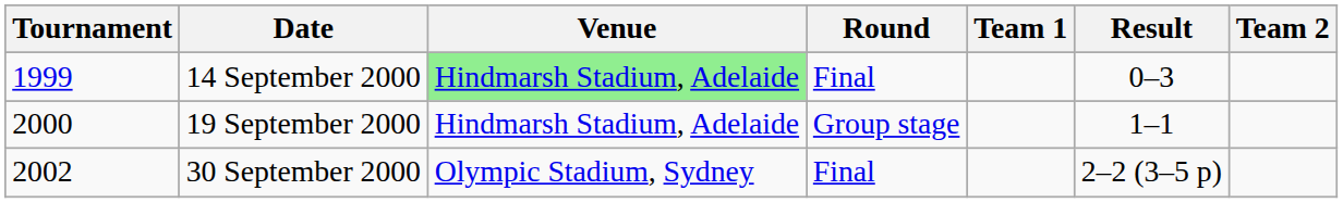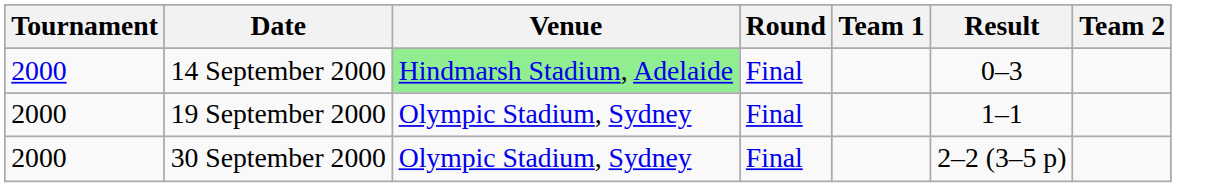 <table class="wikitable">
 <tr>
 <th>Tournament</th>
 <th>Date</th>
 <th>Venue</th>
 <th>Round</th>
 <th>Team 1</th>
 <th>Result</th>
 <th>Team 2</th>
 </tr>
 <tr>
-<td> <a href='#'>1999</a></td>
+<td> <a href='#'>2000</a></td>
 <td>14 September 2000</td>
 <td style="background: lightgreen;"><a href='#'>Hindmarsh Stadium</a>, <a href='#'>Adelaide</a></td>
 <td><a href='#'>Final</a></td>
 <td></td>
 <td align=center>0–3</td>
 <td></td>
 </tr>
 <tr>
 <td> 2000</td>
 <td>19 September 2000</td>
-<td><a href='#'>Hindmarsh Stadium</a>, <a href='#'>Adelaide</a></td>
-<td><a href='#'>Group stage</a></td>
+<td><a href='#'>Olympic Stadium</a>, <a href='#'>Sydney</a></td>
+<td><a href='#'>Final</a></td>
 <td></td>
 <td align=center>1–1</td>
 <td></td>
 </tr>
 <tr>
-<td> 2002</td>
+<td> 2000</td>
 <td>30 September 2000</td>
 <td><a href='#'>Olympic Stadium</a>, <a href='#'>Sydney</a></td>
 <td><a href='#'>Final</a></td>
 <td></td>
 <td align=center>2–2 (3–5 p)</td>
 <td></td>
 </tr>
 </table>
